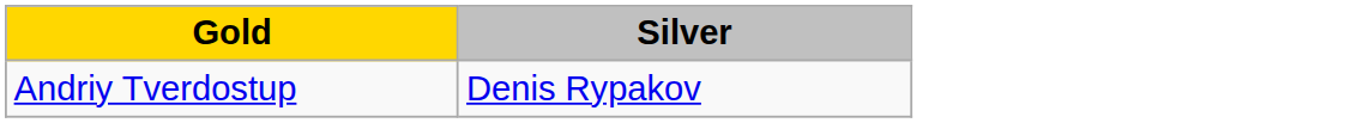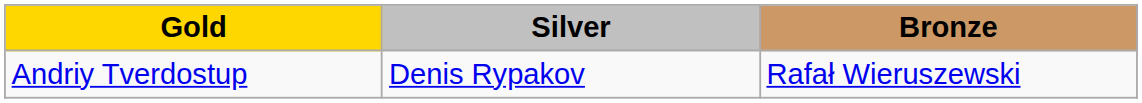 <table class="wikitable" style="text-align:left">
 <tr align="center">
 <td width=200 bgcolor=gold><strong>Gold</strong></td>
 <td width=200 bgcolor=silver><strong>Silver</strong></td>
+<td width=200 bgcolor=CC9966><strong>Bronze</strong></td>
 </tr>
 <tr>
 <td><a href='#'>Andriy Tverdostup</a><br><em></em></td>
 <td><a href='#'>Denis Rypakov</a><br><em></em></td>
+<td><a href='#'>Rafał Wieruszewski</a><br><em></em></td>
 </tr>
 </table>
